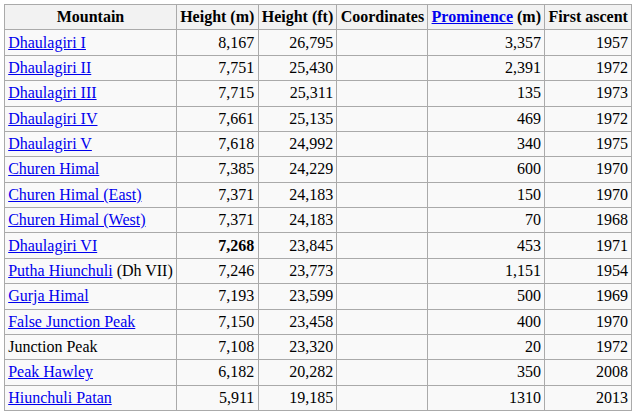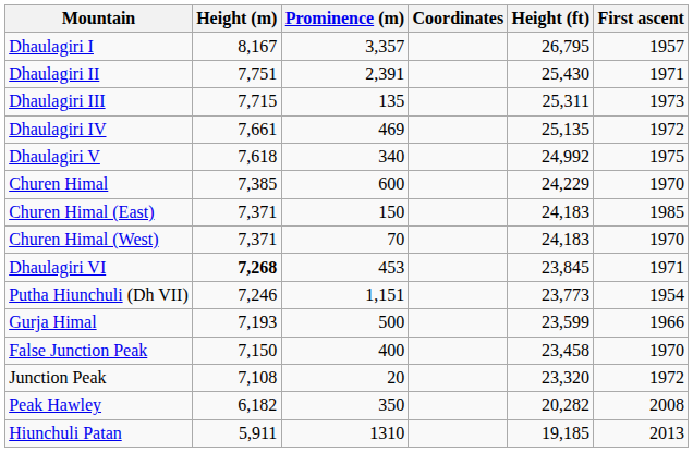 <table class="wikitable plainrowheaders sortable">
 <tr>
 <th>Mountain</th>
 <th>Height (m)</th>
+<th><a href='#'>Prominence</a> (m)</th>
+<th>Coordinates</th>
 <th>Height (ft)</th>
-<th>Coordinates</th>
-<th><a href='#'>Prominence</a> (m)</th>
 <th>First ascent</th>
 </tr>
 <tr>
 <td><a href='#'>Dhaulagiri I</a></td>
 <td align="right">8,167</td>
+<td align="right">3,357</td>
+<td></td>
 <td align="right">26,795</td>
-<td></td>
-<td align="right">3,357</td>
 <td align="right">1957</td>
 </tr>
 <tr>
 <td><a href='#'>Dhaulagiri II</a></td>
 <td align="right">7,751</td>
+<td align="right">2,391</td>
+<td></td>
 <td align="right">25,430</td>
-<td></td>
-<td align="right">2,391</td>
-<td align="right">1972</td>
+<td align="right">1971</td>
 </tr>
 <tr>
 <td><a href='#'>Dhaulagiri III</a></td>
 <td align="right">7,715</td>
+<td align="right">135</td>
+<td></td>
 <td align="right">25,311</td>
-<td></td>
-<td align="right">135</td>
 <td align="right">1973</td>
 </tr>
 <tr>
 <td><a href='#'>Dhaulagiri IV</a></td>
 <td align="right">7,661</td>
+<td align="right">469</td>
+<td></td>
 <td align="right">25,135</td>
-<td></td>
-<td align="right">469</td>
 <td align="right">1972</td>
 </tr>
 <tr>
 <td><a href='#'>Dhaulagiri V</a></td>
 <td align="right">7,618</td>
+<td align="right">340</td>
+<td></td>
 <td align="right">24,992</td>
-<td></td>
-<td align="right">340</td>
 <td align="right">1975</td>
 </tr>
 <tr>
 <td><a href='#'>Churen Himal</a></td>
 <td align="right">7,385</td>
+<td align="right">600</td>
+<td></td>
 <td align="right">24,229</td>
-<td></td>
-<td align="right">600</td>
 <td align="right">1970</td>
 </tr>
 <tr>
 <td><a href='#'>Churen Himal (East)</a></td>
 <td align="right">7,371</td>
+<td align="right">150</td>
+<td></td>
 <td align="right">24,183</td>
-<td></td>
-<td align="right">150</td>
-<td align="right">1970</td>
+<td align="right">1985</td>
 </tr>
 <tr>
 <td><a href='#'>Churen Himal (West)</a></td>
 <td align="right">7,371</td>
+<td align="right">70</td>
+<td></td>
 <td align="right">24,183</td>
-<td></td>
-<td align="right">70</td>
-<td align="right">1968</td>
+<td align="right">1970</td>
 </tr>
 <tr>
 <td><a href='#'>Dhaulagiri VI</a></td>
 <td align="right"><strong>7,268</strong></td>
+<td align="right">453</td>
+<td></td>
 <td align="right">23,845</td>
-<td></td>
-<td align="right">453</td>
 <td align="right">1971</td>
 </tr>
 <tr>
 <td><a href='#'>Putha Hiunchuli</a> (Dh VII)</td>
 <td align="right">7,246</td>
+<td align="right">1,151</td>
+<td></td>
 <td align="right">23,773</td>
-<td></td>
-<td align="right">1,151</td>
 <td align="right">1954</td>
 </tr>
 <tr>
 <td><a href='#'>Gurja Himal</a></td>
 <td align="right">7,193</td>
+<td align="right">500</td>
+<td></td>
 <td align="right">23,599</td>
-<td></td>
-<td align="right">500</td>
-<td align="right">1969</td>
+<td align="right">1966</td>
 </tr>
 <tr>
 <td><a href='#'>False Junction Peak</a></td>
 <td align="right">7,150</td>
+<td align="right">400</td>
+<td></td>
 <td align="right">23,458</td>
-<td></td>
-<td align="right">400</td>
 <td align="right">1970</td>
 </tr>
 <tr>
 <td>Junction Peak</td>
 <td align="right">7,108</td>
+<td align="right">20</td>
+<td></td>
 <td align="right">23,320</td>
-<td></td>
-<td align="right">20</td>
 <td align="right">1972</td>
 </tr>
 <tr>
 <td><a href='#'>Peak Hawley</a></td>
 <td align="right">6,182</td>
+<td align="right">350</td>
+<td></td>
 <td align="right">20,282</td>
-<td></td>
-<td align="right">350</td>
 <td align="right">2008</td>
 </tr>
 <tr>
 <td><a href='#'>Hiunchuli Patan</a></td>
 <td align="right">5,911</td>
+<td align="right">1310</td>
+<td></td>
 <td align="right">19,185</td>
-<td></td>
-<td align="right">1310</td>
 <td align="right">2013</td>
 </tr>
 </table>
